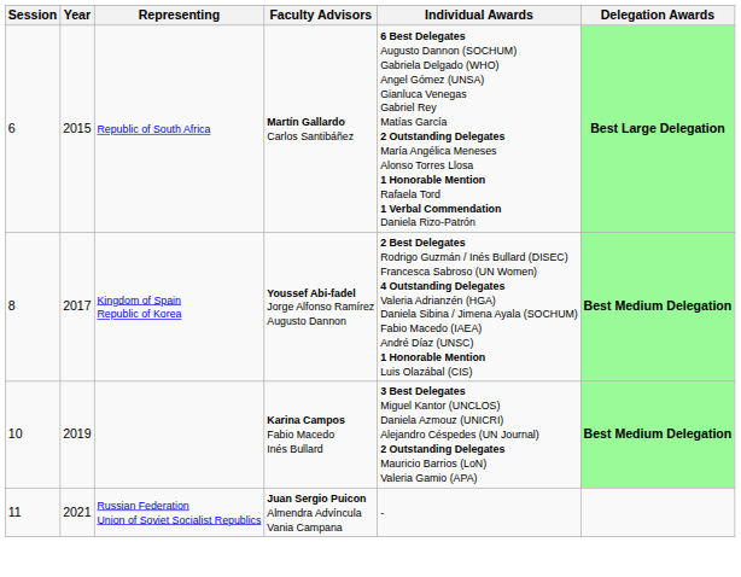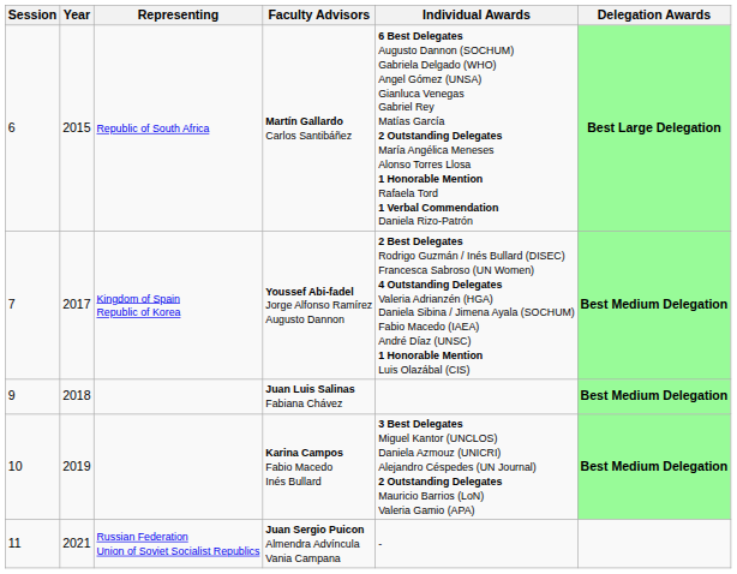 <table class="wikitable">
 <tr>
 <th>Session</th>
 <th>Year</th>
 <th>Representing</th>
 <th>Faculty Advisors</th>
 <th>Individual Awards</th>
 <th>Delegation Awards</th>
 </tr>
 <tr>
 <td>6</td>
 <td>2015</td>
 <td><small> <a href='#'>Republic of South Africa</a></small></td>
 <td><small><strong>Martín Gallardo</strong><br>Carlos Santibáñez</small></td>
 <td><small><strong>6 Best Delegates</strong><br>Augusto Dannon (SOCHUM)<br>Gabriela Delgado (WHO)<br>Angel Gómez (UNSA)<br>Gianluca Venegas<br>Gabriel Rey<br>Matías García<br><strong>2 Outstanding Delegates</strong><br>María Angélica Meneses<br>Alonso Torres Llosa<br><strong>1 Honorable Mention</strong><br>Rafaela Tord<br><strong>1 Verbal Commendation</strong><br>Daniela Rizo-Patrón</small></td>
 <td style="background:#98FB98;text-align:center;"><strong>Best Large Delegation</strong></td>
 </tr>
 <tr>
-<td>8</td>
+<td>7</td>
 <td>2017</td>
 <td><small> <a href='#'>Kingdom of Spain</a><br> <a href='#'>Republic of Korea</a></small></td>
 <td><small><strong>Youssef Abi-fadel</strong><br>Jorge Alfonso Ramírez<br>Augusto Dannon</small></td>
 <td><small><strong>2 Best Delegates</strong><br>Rodrigo Guzmán / Inés Bullard (DISEC)<br>Francesca Sabroso (UN Women)<br><strong>4 Outstanding Delegates</strong><br>Valeria Adrianzén (HGA)<br>Daniela Sibina / Jimena Ayala (SOCHUM)<br>Fabio Macedo (IAEA)<br>André Díaz (UNSC)<br><strong>1 Honorable Mention</strong><br>Luis Olazábal (CIS)</small></td>
+<td style="background:#98FB98;text-align:center;"><strong>Best Medium Delegation</strong></td>
+</tr>
+<tr>
+<td>9</td>
+<td>2018</td>
+<td></td>
+<td><small><strong>Juan Luis Salinas</strong><br>Fabiana Chávez</small></td>
+<td></td>
 <td style="background:#98FB98;text-align:center;"><strong>Best Medium Delegation</strong></td>
 </tr>
 <tr>
 <td>10</td>
 <td>2019</td>
 <td></td>
 <td><small><strong>Karina Campos</strong><br>Fabio Macedo<br>Inés Bullard</small></td>
 <td><small><strong>3 Best Delegates</strong><br>Miguel Kantor (UNCLOS)<br>Daniela Azmouz (UNICRI)<br>Alejandro Céspedes (UN Journal)<br><strong>2 Outstanding Delegates</strong><br>Mauricio Barrios (LoN)<br>Valeria Gamio (APA)</small></td>
 <td style="background:#98FB98;text-align:center;"><strong>Best Medium Delegation</strong></td>
 </tr>
 <tr>
 <td>11</td>
 <td>2021</td>
 <td><small> <a href='#'>Russian Federation</a><br> <a href='#'>Union of Soviet Socialist Republics</a></small></td>
 <td><small><strong>Juan Sergio Puicon</strong><br>Almendra Advíncula<br>Vania Campana</small></td>
 <td><small>-</small></td>
 <td></td>
 </tr>
 </table>
